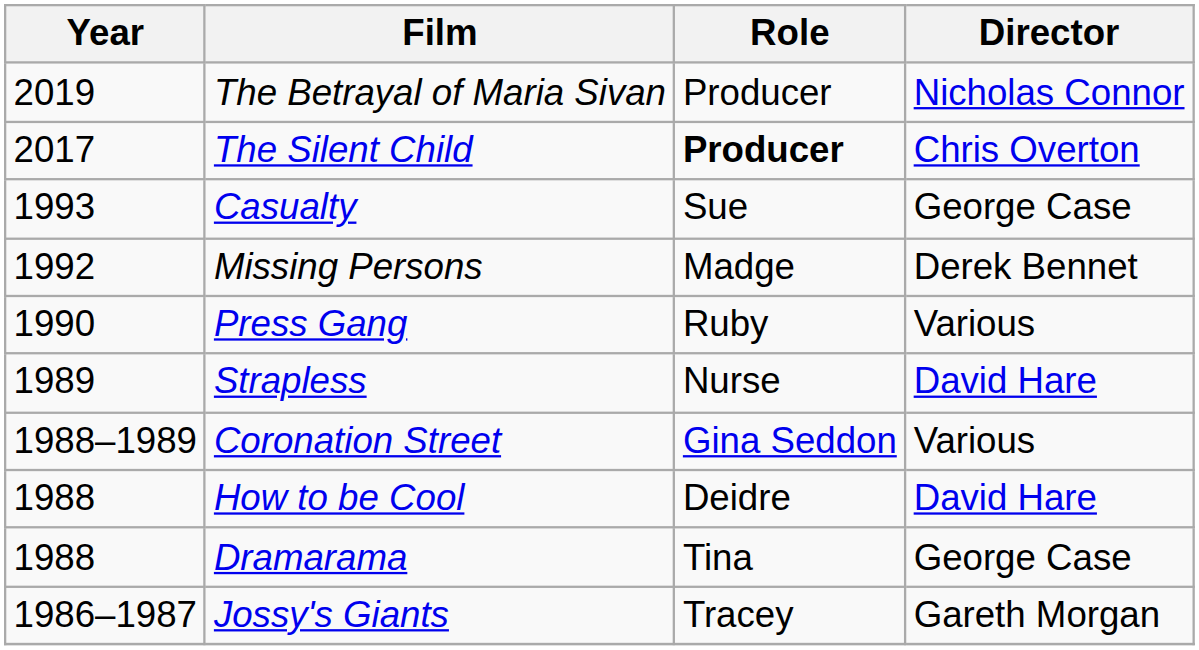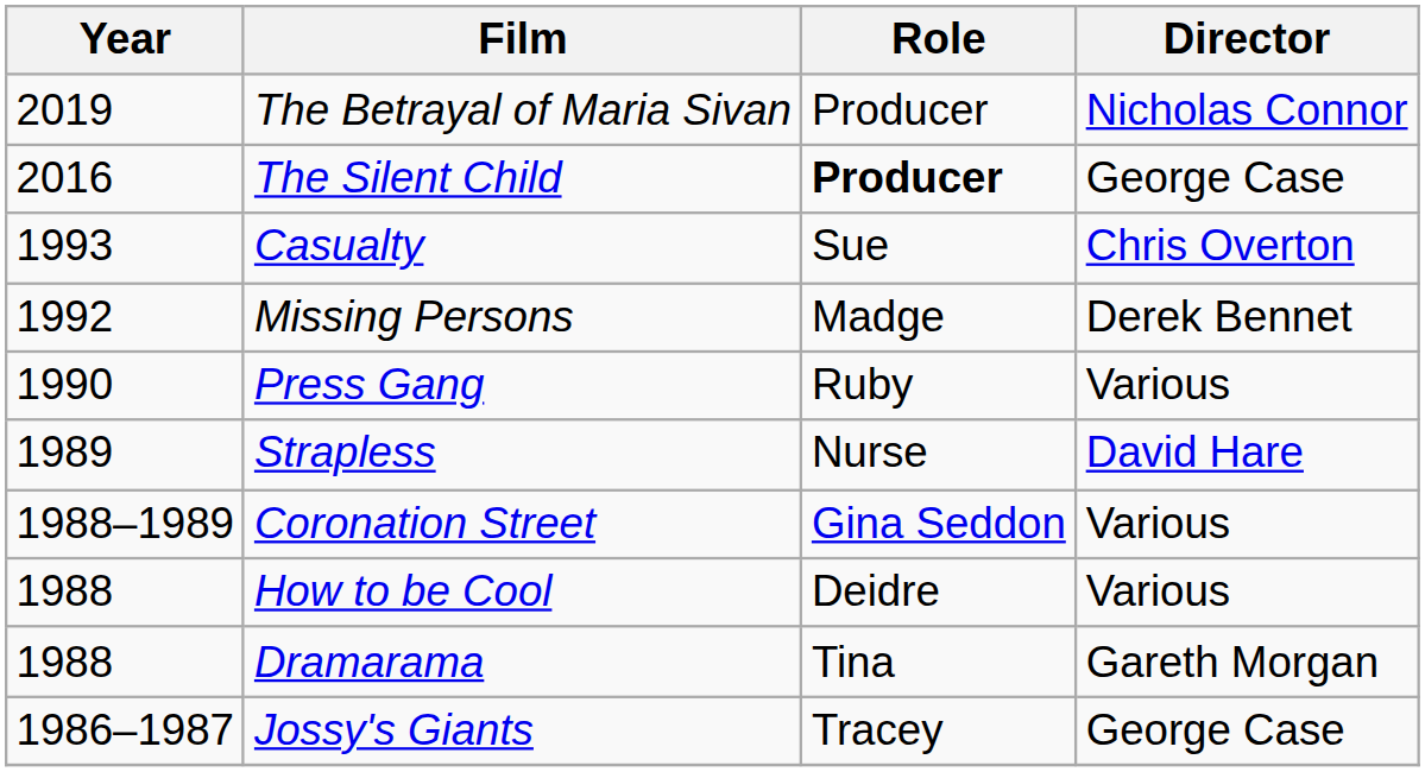 <table class="wikitable">
 <tr>
 <th>Year</th>
 <th>Film</th>
 <th>Role</th>
 <th>Director</th>
 </tr>
 <tr>
 <td>2019</td>
 <td><em>The Betrayal of Maria Sivan</em></td>
 <td>Producer</td>
 <td><a href='#'>Nicholas Connor</a></td>
 </tr>
 <tr>
-<td>2017</td>
+<td>2016</td>
 <td><em><a href='#'>The Silent Child</a></em></td>
 <td><strong>Producer</strong></td>
-<td><a href='#'>Chris Overton</a></td>
+<td>George Case</td>
 </tr>
 <tr>
 <td>1993</td>
 <td><em><a href='#'>Casualty</a></em></td>
 <td>Sue</td>
-<td>George Case</td>
+<td><a href='#'>Chris Overton</a></td>
 </tr>
 <tr>
 <td>1992</td>
 <td><em>Missing Persons</em></td>
 <td>Madge</td>
 <td>Derek Bennet</td>
 </tr>
 <tr>
 <td>1990</td>
 <td><em><a href='#'>Press Gang</a></em></td>
 <td>Ruby</td>
 <td>Various</td>
 </tr>
 <tr>
 <td>1989</td>
 <td><em><a href='#'>Strapless</a></em></td>
 <td>Nurse</td>
 <td><a href='#'>David Hare</a></td>
 </tr>
 <tr>
 <td>1988–1989</td>
 <td><em><a href='#'>Coronation Street</a></em> </td>
 <td><a href='#'>Gina Seddon</a></td>
 <td>Various</td>
 </tr>
 <tr>
 <td>1988</td>
 <td><em><a href='#'>How to be Cool</a></em> </td>
 <td>Deidre</td>
-<td><a href='#'>David Hare</a></td>
+<td>Various</td>
 </tr>
 <tr>
 <td>1988</td>
 <td><em><a href='#'>Dramarama</a></em></td>
 <td>Tina</td>
-<td>George Case</td>
+<td>Gareth Morgan</td>
 </tr>
 <tr>
 <td>1986–1987</td>
 <td><em><a href='#'>Jossy's Giants</a></em></td>
 <td>Tracey</td>
-<td>Gareth Morgan</td>
+<td>George Case</td>
 </tr>
 <tr>
 </tr>
 </table>
